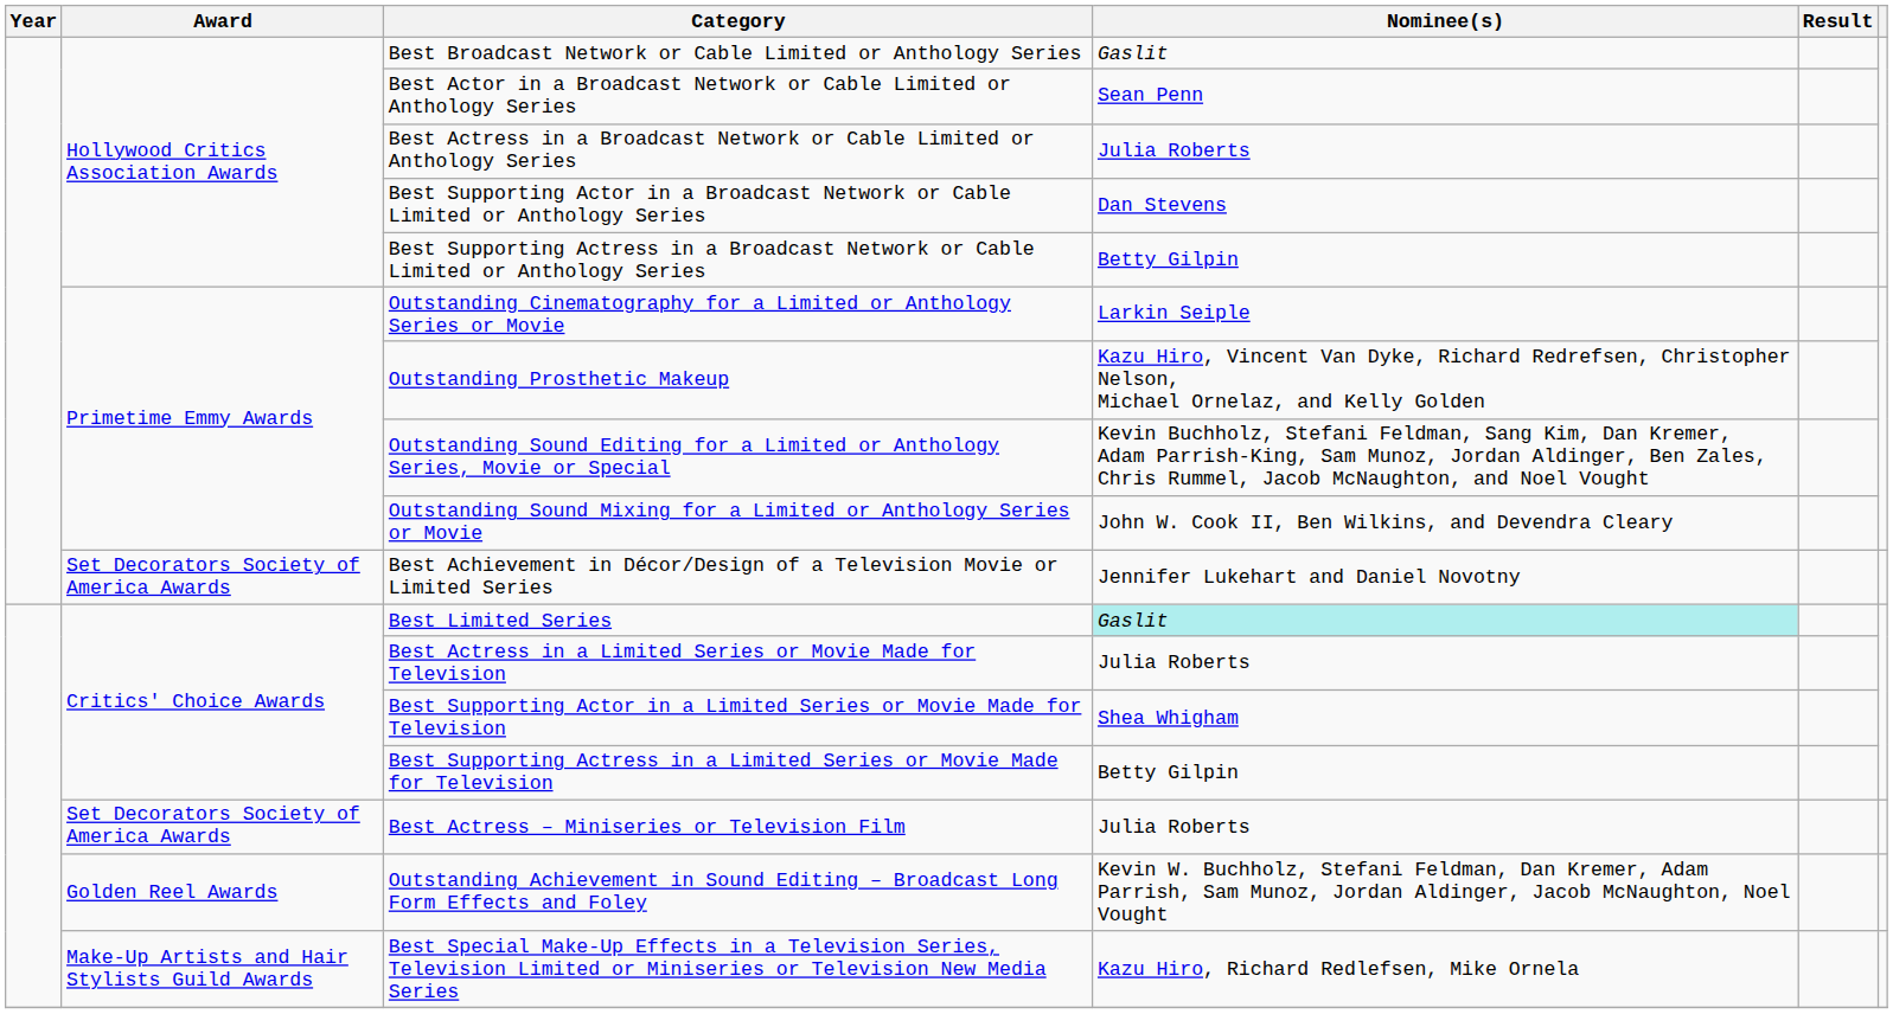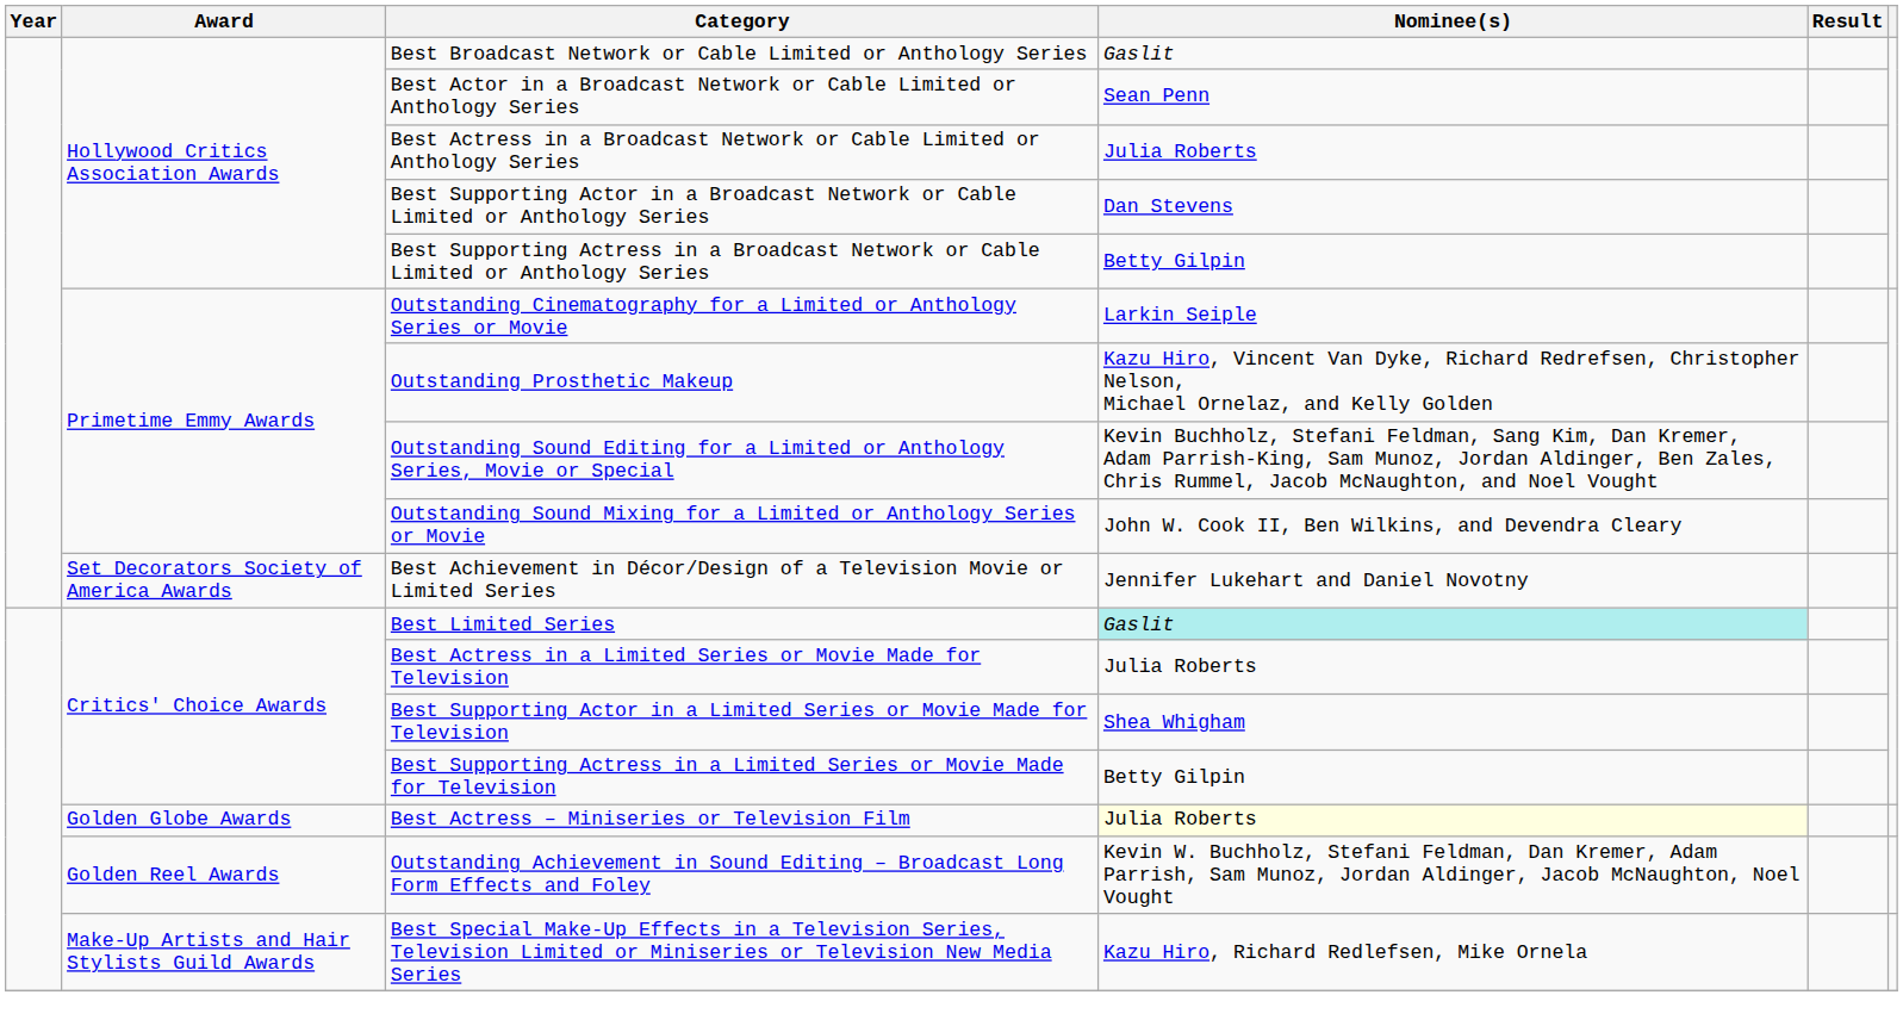 <table class="wikitable plainrowheaders sortable">
 <tr>
 <th scope="col">Year</th>
 <th scope="col">Award</th>
 <th scope="col">Category</th>
 <th scope="col">Nominee(s)</th>
 <th scope="col">Result</th>
 <th scope="col" class="unsortable"></th>
 </tr>
 <tr>
 <td rowspan="10"></td>
 <td rowspan="5"><a href='#'>Hollywood Critics Association Awards</a></td>
 <td>Best Broadcast Network or Cable Limited or Anthology Series</td>
 <td><em>Gaslit</em></td>
 <td></td>
 <td align="center" rowspan="5"></td>
 </tr>
 <tr>
 <td>Best Actor in a Broadcast Network or Cable Limited or Anthology Series</td>
 <td><a href='#'>Sean Penn</a></td>
 <td></td>
 </tr>
 <tr>
 <td>Best Actress in a Broadcast Network or Cable Limited or Anthology Series</td>
 <td><a href='#'>Julia Roberts</a></td>
 <td></td>
 </tr>
 <tr>
 <td>Best Supporting Actor in a Broadcast Network or Cable Limited or Anthology Series</td>
 <td><a href='#'>Dan Stevens</a></td>
 <td></td>
 </tr>
 <tr>
 <td>Best Supporting Actress in a Broadcast Network or Cable Limited or Anthology Series</td>
 <td><a href='#'>Betty Gilpin</a></td>
 <td></td>
 </tr>
 <tr>
 <td rowspan="4"><a href='#'>Primetime Emmy Awards</a></td>
 <td><a href='#'>Outstanding Cinematography for a Limited or Anthology Series or Movie</a></td>
 <td><a href='#'>Larkin Seiple</a> </td>
 <td></td>
 <td align="center" rowspan="4"></td>
 </tr>
 <tr>
 <td><a href='#'>Outstanding Prosthetic Makeup</a></td>
 <td><a href='#'>Kazu Hiro</a>, Vincent Van Dyke, Richard Redrefsen, Christopher Nelson, <br> Michael Ornelaz, and Kelly Golden </td>
 <td></td>
 </tr>
 <tr>
 <td><a href='#'>Outstanding Sound Editing for a Limited or Anthology Series, Movie or Special</a></td>
 <td>Kevin Buchholz, Stefani Feldman, Sang Kim, Dan Kremer, <br> Adam Parrish-King, Sam Munoz, Jordan Aldinger, Ben Zales, <br> Chris Rummel, Jacob McNaughton, and Noel Vought </td>
 <td></td>
 </tr>
 <tr>
 <td><a href='#'>Outstanding Sound Mixing for a Limited or Anthology Series or Movie</a></td>
 <td>John W. Cook II, Ben Wilkins, and Devendra Cleary </td>
 <td></td>
 </tr>
 <tr>
 <td><a href='#'>Set Decorators Society of America Awards</a></td>
 <td>Best Achievement in Décor/Design of a Television Movie or Limited Series</td>
 <td>Jennifer Lukehart and Daniel Novotny</td>
 <td></td>
 <td align="center"></td>
 </tr>
 <tr>
 <td rowspan="7"></td>
 <td rowspan="4"><a href='#'>Critics' Choice Awards</a></td>
 <td><a href='#'>Best Limited Series</a></td>
 <td style="background: paleturquoise;"><em>Gaslit</em></td>
 <td></td>
 <td rowspan="4" align="center"></td>
 </tr>
 <tr>
 <td><a href='#'>Best Actress in a Limited Series or Movie Made for Television</a></td>
 <td>Julia Roberts</td>
 <td></td>
 </tr>
 <tr>
 <td><a href='#'>Best Supporting Actor in a Limited Series or Movie Made for Television</a></td>
 <td><a href='#'>Shea Whigham</a></td>
 <td></td>
 </tr>
 <tr>
 <td><a href='#'>Best Supporting Actress in a Limited Series or Movie Made for Television</a></td>
 <td>Betty Gilpin</td>
 <td></td>
 </tr>
 <tr>
-<td><a href='#'>Set Decorators Society of America Awards</a></td>
+<td><a href='#'>Golden Globe Awards</a></td>
 <td><a href='#'>Best Actress – Miniseries or Television Film</a></td>
-<td>Julia Roberts</td>
+<td style="background: lightyellow;">Julia Roberts</td>
 <td></td>
 <td style="text-align:center;"></td>
 </tr>
 <tr>
 <td><a href='#'>Golden Reel Awards</a></td>
 <td><a href='#'>Outstanding Achievement in Sound Editing – Broadcast Long Form Effects and Foley</a></td>
 <td>Kevin W. Buchholz, Stefani Feldman, Dan Kremer, Adam Parrish, Sam Munoz, Jordan Aldinger, Jacob McNaughton, Noel Vought</td>
 <td></td>
 <td style="text-align:center;"></td>
 </tr>
 <tr>
 <td><a href='#'>Make-Up Artists and Hair Stylists Guild Awards</a></td>
 <td><a href='#'>Best Special Make-Up Effects in a Television Series, Television Limited or Miniseries or Television New Media Series</a></td>
 <td><a href='#'>Kazu Hiro</a>, Richard Redlefsen, Mike Ornela</td>
 <td></td>
 <td align="center"></td>
 </tr>
 <tr>
 </tr>
 </table>
